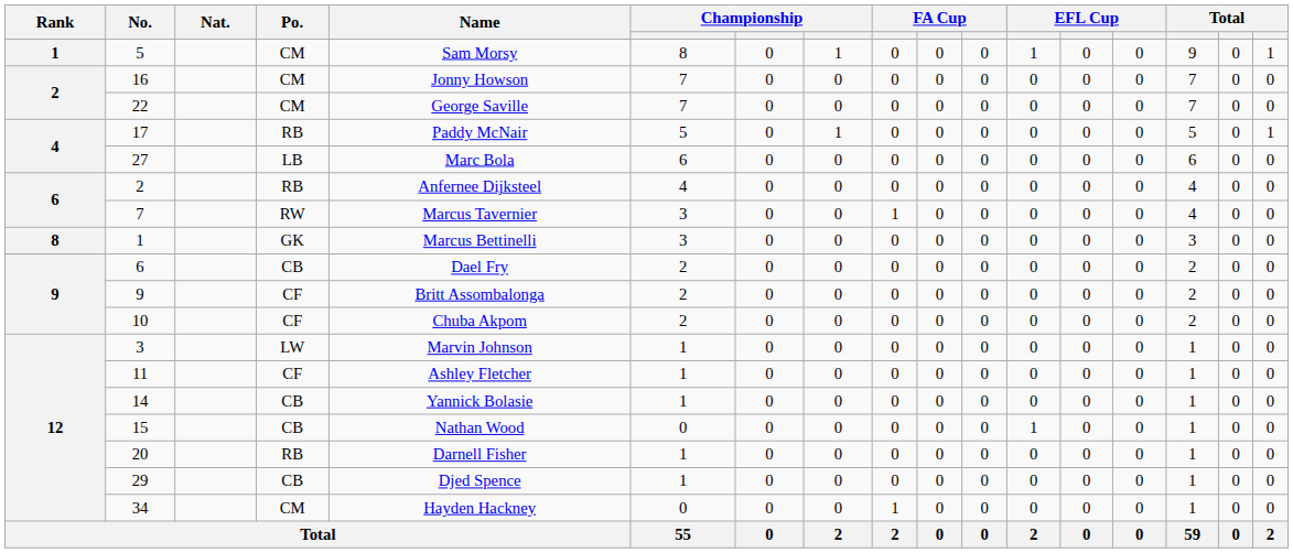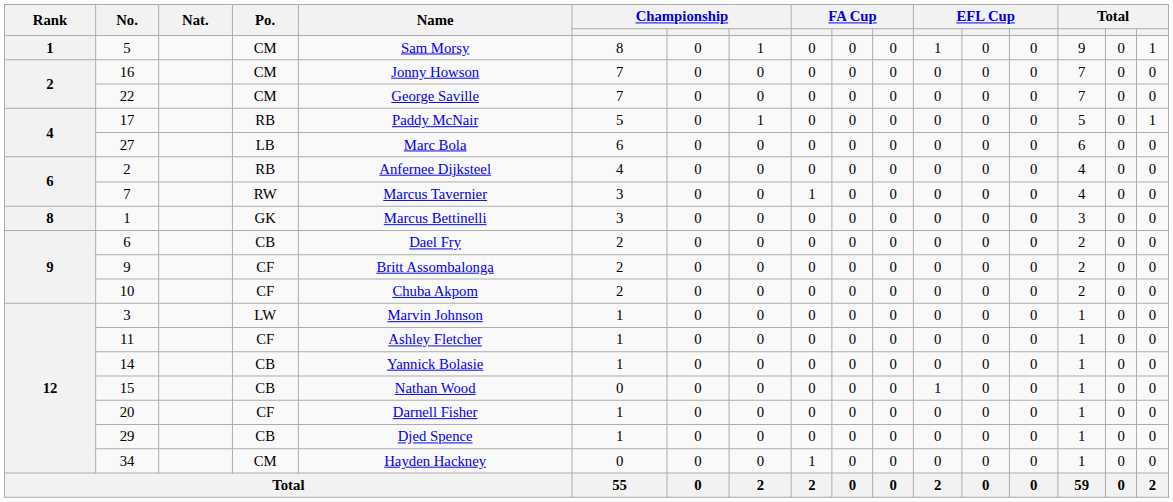 <table class="wikitable" style="text-align:center; font-size:95%; width:95%;">
 <tr>
 <th rowspan=2>Rank</th>
 <th rowspan=2>No.</th>
 <th rowspan=2>Nat.</th>
 <th rowspan=2>Po.</th>
 <th rowspan=2>Name</th>
 <th colspan=3><a href='#'>Championship</a></th>
 <th colspan=3><a href='#'>FA Cup</a></th>
 <th colspan=3><a href='#'>EFL Cup</a></th>
 <th colspan=3>Total</th>
 </tr>
 <tr>
 <th></th>
 <th></th>
 <th></th>
 <th></th>
 <th></th>
 <th></th>
 <th></th>
 <th></th>
 <th></th>
 <th></th>
 <th></th>
 <th></th>
 </tr>
 <tr>
 <th rowspan=1>1</th>
 <td>5</td>
 <td></td>
 <td>CM</td>
 <td><a href='#'>Sam Morsy</a></td>
 <td>8</td>
 <td>0</td>
 <td>1</td>
 <td>0</td>
 <td>0</td>
 <td>0</td>
 <td>1</td>
 <td>0</td>
 <td>0</td>
 <td>9</td>
 <td>0</td>
 <td>1</td>
 </tr>
 <tr>
 <th rowspan=2>2</th>
 <td>16</td>
 <td></td>
 <td>CM</td>
 <td><a href='#'>Jonny Howson</a></td>
 <td>7</td>
 <td>0</td>
 <td>0</td>
 <td>0</td>
 <td>0</td>
 <td>0</td>
 <td>0</td>
 <td>0</td>
 <td>0</td>
 <td>7</td>
 <td>0</td>
 <td>0</td>
 </tr>
 <tr>
 <td>22</td>
 <td></td>
 <td>CM</td>
 <td><a href='#'>George Saville</a></td>
 <td>7</td>
 <td>0</td>
 <td>0</td>
 <td>0</td>
 <td>0</td>
 <td>0</td>
 <td>0</td>
 <td>0</td>
 <td>0</td>
 <td>7</td>
 <td>0</td>
 <td>0</td>
 </tr>
 <tr>
 <th rowspan=2>4</th>
 <td>17</td>
 <td></td>
 <td>RB</td>
 <td><a href='#'>Paddy McNair</a></td>
 <td>5</td>
 <td>0</td>
 <td>1</td>
 <td>0</td>
 <td>0</td>
 <td>0</td>
 <td>0</td>
 <td>0</td>
 <td>0</td>
 <td>5</td>
 <td>0</td>
 <td>1</td>
 </tr>
 <tr>
 <td>27</td>
 <td></td>
 <td>LB</td>
 <td><a href='#'>Marc Bola</a></td>
 <td>6</td>
 <td>0</td>
 <td>0</td>
 <td>0</td>
 <td>0</td>
 <td>0</td>
 <td>0</td>
 <td>0</td>
 <td>0</td>
 <td>6</td>
 <td>0</td>
 <td>0</td>
 </tr>
 <tr>
 <th rowspan=2>6</th>
 <td>2</td>
 <td></td>
 <td>RB</td>
 <td><a href='#'>Anfernee Dijksteel</a></td>
 <td>4</td>
 <td>0</td>
 <td>0</td>
 <td>0</td>
 <td>0</td>
 <td>0</td>
 <td>0</td>
 <td>0</td>
 <td>0</td>
 <td>4</td>
 <td>0</td>
 <td>0</td>
 </tr>
 <tr>
 <td>7</td>
 <td></td>
 <td>RW</td>
 <td><a href='#'>Marcus Tavernier</a></td>
 <td>3</td>
 <td>0</td>
 <td>0</td>
 <td>1</td>
 <td>0</td>
 <td>0</td>
 <td>0</td>
 <td>0</td>
 <td>0</td>
 <td>4</td>
 <td>0</td>
 <td>0</td>
 </tr>
 <tr>
 <th rowspan=1>8</th>
 <td>1</td>
 <td></td>
 <td>GK</td>
 <td><a href='#'>Marcus Bettinelli</a></td>
 <td>3</td>
 <td>0</td>
 <td>0</td>
 <td>0</td>
 <td>0</td>
 <td>0</td>
 <td>0</td>
 <td>0</td>
 <td>0</td>
 <td>3</td>
 <td>0</td>
 <td>0</td>
 </tr>
 <tr>
 <th rowspan=3>9</th>
 <td>6</td>
 <td></td>
 <td>CB</td>
 <td><a href='#'>Dael Fry</a></td>
 <td>2</td>
 <td>0</td>
 <td>0</td>
 <td>0</td>
 <td>0</td>
 <td>0</td>
 <td>0</td>
 <td>0</td>
 <td>0</td>
 <td>2</td>
 <td>0</td>
 <td>0</td>
 </tr>
 <tr>
 <td>9</td>
 <td></td>
 <td>CF</td>
 <td><a href='#'>Britt Assombalonga</a></td>
 <td>2</td>
 <td>0</td>
 <td>0</td>
 <td>0</td>
 <td>0</td>
 <td>0</td>
 <td>0</td>
 <td>0</td>
 <td>0</td>
 <td>2</td>
 <td>0</td>
 <td>0</td>
 </tr>
 <tr>
 <td>10</td>
 <td></td>
 <td>CF</td>
 <td><a href='#'>Chuba Akpom</a></td>
 <td>2</td>
 <td>0</td>
 <td>0</td>
 <td>0</td>
 <td>0</td>
 <td>0</td>
 <td>0</td>
 <td>0</td>
 <td>0</td>
 <td>2</td>
 <td>0</td>
 <td>0</td>
 </tr>
 <tr>
 <th rowspan=7>12</th>
 <td>3</td>
 <td></td>
 <td>LW</td>
 <td><a href='#'>Marvin Johnson</a></td>
 <td>1</td>
 <td>0</td>
 <td>0</td>
 <td>0</td>
 <td>0</td>
 <td>0</td>
 <td>0</td>
 <td>0</td>
 <td>0</td>
 <td>1</td>
 <td>0</td>
 <td>0</td>
 </tr>
 <tr>
 <td>11</td>
 <td></td>
 <td>CF</td>
 <td><a href='#'>Ashley Fletcher</a></td>
 <td>1</td>
 <td>0</td>
 <td>0</td>
 <td>0</td>
 <td>0</td>
 <td>0</td>
 <td>0</td>
 <td>0</td>
 <td>0</td>
 <td>1</td>
 <td>0</td>
 <td>0</td>
 </tr>
 <tr>
 <td>14</td>
 <td></td>
 <td>CB</td>
 <td><a href='#'>Yannick Bolasie</a></td>
 <td>1</td>
 <td>0</td>
 <td>0</td>
 <td>0</td>
 <td>0</td>
 <td>0</td>
 <td>0</td>
 <td>0</td>
 <td>0</td>
 <td>1</td>
 <td>0</td>
 <td>0</td>
 </tr>
 <tr>
 <td>15</td>
 <td></td>
 <td>CB</td>
 <td><a href='#'>Nathan Wood</a></td>
 <td>0</td>
 <td>0</td>
 <td>0</td>
 <td>0</td>
 <td>0</td>
 <td>0</td>
 <td>1</td>
 <td>0</td>
 <td>0</td>
 <td>1</td>
 <td>0</td>
 <td>0</td>
 </tr>
 <tr>
 <td>20</td>
 <td></td>
-<td>RB</td>
+<td>CF</td>
 <td><a href='#'>Darnell Fisher</a></td>
 <td>1</td>
 <td>0</td>
 <td>0</td>
 <td>0</td>
 <td>0</td>
 <td>0</td>
 <td>0</td>
 <td>0</td>
 <td>0</td>
 <td>1</td>
 <td>0</td>
 <td>0</td>
 </tr>
 <tr>
 <td>29</td>
 <td></td>
 <td>CB</td>
 <td><a href='#'>Djed Spence</a></td>
 <td>1</td>
 <td>0</td>
 <td>0</td>
 <td>0</td>
 <td>0</td>
 <td>0</td>
 <td>0</td>
 <td>0</td>
 <td>0</td>
 <td>1</td>
 <td>0</td>
 <td>0</td>
 </tr>
 <tr>
 <td>34</td>
 <td></td>
 <td>CM</td>
 <td><a href='#'>Hayden Hackney</a></td>
 <td>0</td>
 <td>0</td>
 <td>0</td>
 <td>1</td>
 <td>0</td>
 <td>0</td>
 <td>0</td>
 <td>0</td>
 <td>0</td>
 <td>1</td>
 <td>0</td>
 <td>0</td>
 </tr>
 <tr>
 <th colspan=5>Total</th>
 <th>55</th>
 <th>0</th>
 <th>2</th>
 <th>2</th>
 <th>0</th>
 <th>0</th>
 <th>2</th>
 <th>0</th>
 <th>0</th>
 <th>59</th>
 <th>0</th>
 <th>2</th>
 </tr>
 </table>
